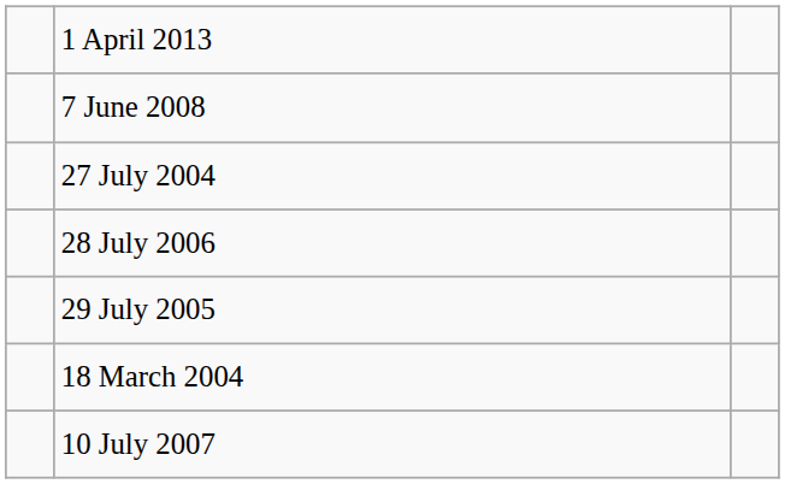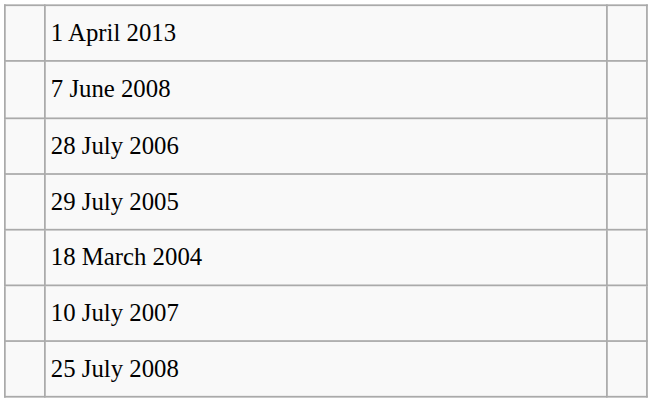 <table class="wikitable" style="font-size: 89%; float: left; width: 26em; margin-right: 1em; height: 226px">
 <tr>
 <td></td>
 <td>1 April 2013</td>
 <td></td>
 </tr>
 <tr>
 <td></td>
 <td>7 June 2008</td>
-<td></td>
-</tr>
-<tr>
-<td></td>
-<td>27 July 2004</td>
 <td></td>
 </tr>
 <tr>
 <td></td>
 <td>28 July 2006</td>
 <td></td>
 </tr>
 <tr>
 <td></td>
 <td>29 July 2005</td>
 <td></td>
 </tr>
 <tr>
 <td></td>
 <td>18 March 2004</td>
 <td></td>
 </tr>
 <tr>
 <td></td>
 <td>10 July 2007</td>
 <td></td>
 </tr>
+<tr>
+<td></td>
+<td>25 July 2008</td>
+<td></td>
+</tr>
 </table>
